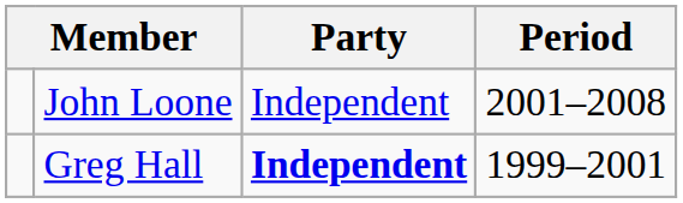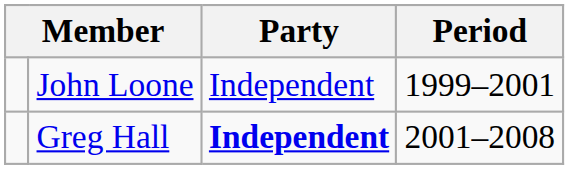 <table class="wikitable">
 <tr>
 <th colspan="2">Member</th>
 <th>Party</th>
 <th>Period</th>
 </tr>
 <tr>
 <td> </td>
 <td><a href='#'>John Loone</a></td>
 <td><a href='#'>Independent</a></td>
-<td>2001–2008</td>
+<td>1999–2001</td>
 </tr>
 <tr>
 <td> </td>
 <td><a href='#'>Greg Hall</a></td>
 <td><strong><a href='#'>Independent</a></strong></td>
-<td>1999–2001</td>
+<td>2001–2008</td>
 </tr>
 </table>
